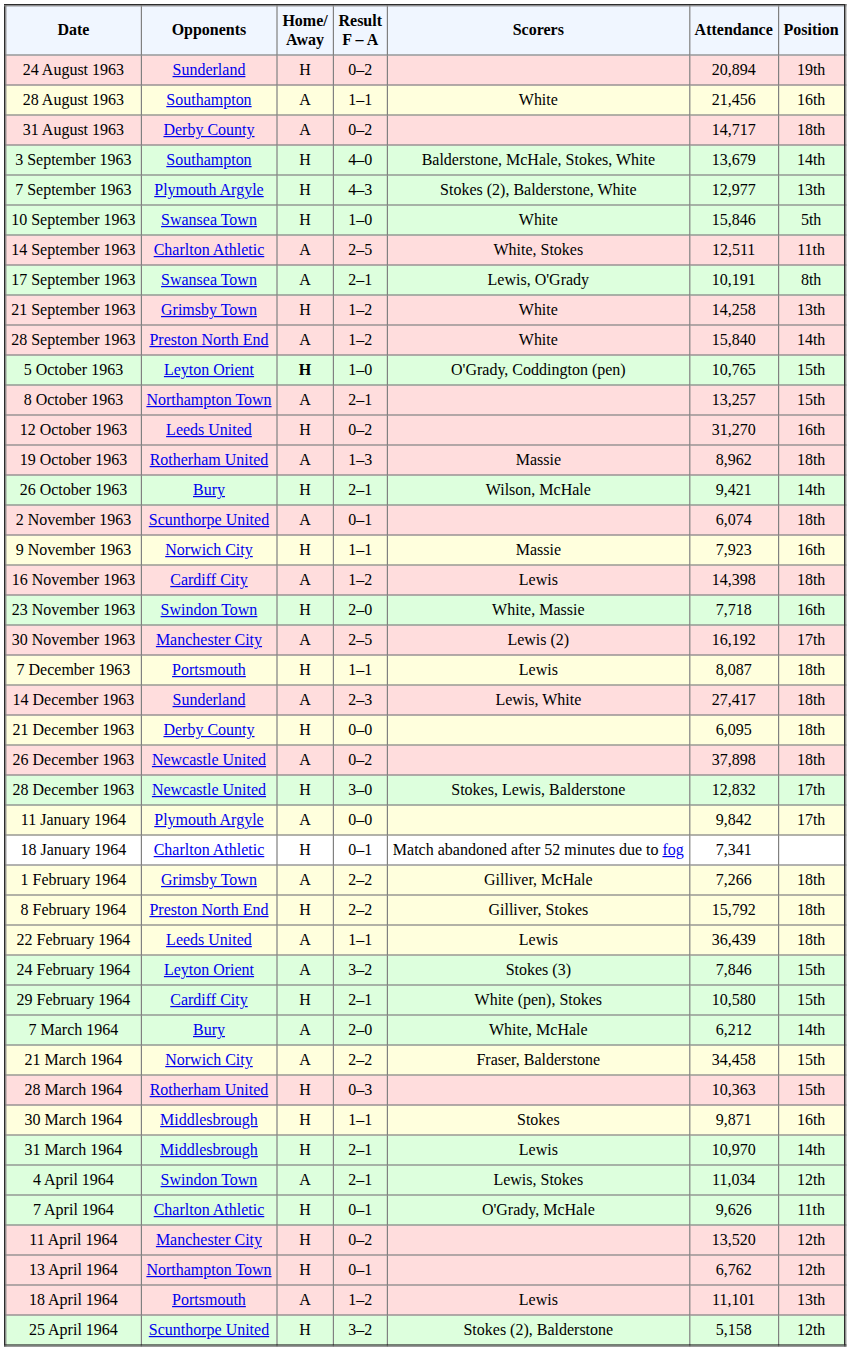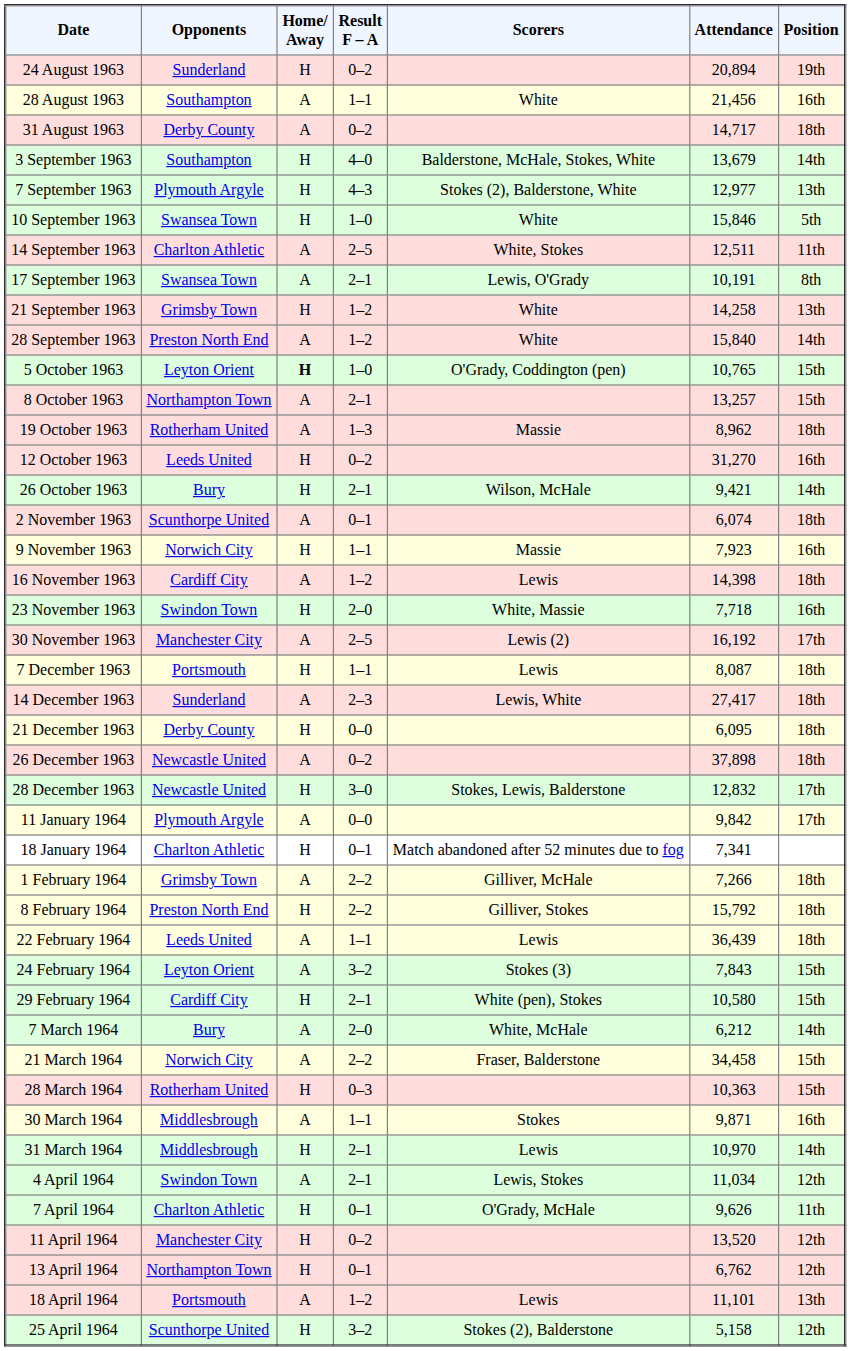 <table border="2" cellpadding="4" style="border-collapse:collapse; text-align:center; font-size:smaller;">
 <tr style="background:#f0f6ff;">
 <th><strong>Date</strong></th>
 <th><strong>Opponents</strong></th>
 <th><strong>Home/<br>Away</strong></th>
 <th><strong>Result<br>F – A</strong></th>
 <th><strong>Scorers</strong></th>
 <th><strong>Attendance</strong></th>
 <th><strong>Position</strong></th>
 </tr>
 <tr style="background:#fdd;">
 <td>24 August 1963</td>
 <td><a href='#'>Sunderland</a></td>
 <td>H</td>
 <td>0–2</td>
 <td></td>
 <td>20,894</td>
 <td>19th</td>
 </tr>
 <tr style="background:#ffd;">
 <td>28 August 1963</td>
 <td><a href='#'>Southampton</a></td>
 <td>A</td>
 <td>1–1</td>
 <td>White</td>
 <td>21,456</td>
 <td>16th</td>
 </tr>
 <tr style="background:#fdd;">
 <td>31 August 1963</td>
 <td><a href='#'>Derby County</a></td>
 <td>A</td>
 <td>0–2</td>
 <td></td>
 <td>14,717</td>
 <td>18th</td>
 </tr>
 <tr style="background:#dfd;">
 <td>3 September 1963</td>
 <td><a href='#'>Southampton</a></td>
 <td>H</td>
 <td>4–0</td>
 <td>Balderstone, McHale, Stokes, White</td>
 <td>13,679</td>
 <td>14th</td>
 </tr>
 <tr style="background:#dfd;">
 <td>7 September 1963</td>
 <td><a href='#'>Plymouth Argyle</a></td>
 <td>H</td>
 <td>4–3</td>
 <td>Stokes (2), Balderstone, White</td>
 <td>12,977</td>
 <td>13th</td>
 </tr>
 <tr style="background:#dfd;">
 <td>10 September 1963</td>
 <td><a href='#'>Swansea Town</a></td>
 <td>H</td>
 <td>1–0</td>
 <td>White</td>
 <td>15,846</td>
 <td>5th</td>
 </tr>
 <tr style="background:#fdd;">
 <td>14 September 1963</td>
 <td><a href='#'>Charlton Athletic</a></td>
 <td>A</td>
 <td>2–5</td>
 <td>White, Stokes</td>
 <td>12,511</td>
 <td>11th</td>
 </tr>
 <tr style="background:#dfd;">
 <td>17 September 1963</td>
 <td><a href='#'>Swansea Town</a></td>
 <td>A</td>
 <td>2–1</td>
 <td>Lewis, O'Grady</td>
 <td>10,191</td>
 <td>8th</td>
 </tr>
 <tr style="background:#fdd;">
 <td>21 September 1963</td>
 <td><a href='#'>Grimsby Town</a></td>
 <td>H</td>
 <td>1–2</td>
 <td>White</td>
 <td>14,258</td>
 <td>13th</td>
 </tr>
 <tr style="background:#fdd;">
 <td>28 September 1963</td>
 <td><a href='#'>Preston North End</a></td>
 <td>A</td>
 <td>1–2</td>
 <td>White</td>
 <td>15,840</td>
 <td>14th</td>
 </tr>
 <tr style="background:#dfd;">
 <td>5 October 1963</td>
 <td><a href='#'>Leyton Orient</a></td>
 <td><strong>H</strong></td>
 <td>1–0</td>
 <td>O'Grady, Coddington (pen)</td>
 <td>10,765</td>
 <td>15th</td>
 </tr>
 <tr style="background:#fdd;">
 <td>8 October 1963</td>
 <td><a href='#'>Northampton Town</a></td>
 <td>A</td>
 <td>2–1</td>
 <td></td>
 <td>13,257</td>
 <td>15th</td>
 </tr>
 <tr style="background:#fdd;">
+<td>19 October 1963</td>
+<td><a href='#'>Rotherham United</a></td>
+<td>A</td>
+<td>1–3</td>
+<td>Massie</td>
+<td>8,962</td>
+<td>18th</td>
+</tr>
+<tr style="background:#fdd;">
 <td>12 October 1963</td>
 <td><a href='#'>Leeds United</a></td>
 <td>H</td>
 <td>0–2</td>
 <td></td>
 <td>31,270</td>
 <td>16th</td>
-</tr>
-<tr style="background:#fdd;">
-<td>19 October 1963</td>
-<td><a href='#'>Rotherham United</a></td>
-<td>A</td>
-<td>1–3</td>
-<td>Massie</td>
-<td>8,962</td>
-<td>18th</td>
 </tr>
 <tr style="background:#dfd;">
 <td>26 October 1963</td>
 <td><a href='#'>Bury</a></td>
 <td>H</td>
 <td>2–1</td>
 <td>Wilson, McHale</td>
 <td>9,421</td>
 <td>14th</td>
 </tr>
 <tr style="background:#fdd;">
 <td>2 November 1963</td>
 <td><a href='#'>Scunthorpe United</a></td>
 <td>A</td>
 <td>0–1</td>
 <td></td>
 <td>6,074</td>
 <td>18th</td>
 </tr>
 <tr style="background:#ffd;">
 <td>9 November 1963</td>
 <td><a href='#'>Norwich City</a></td>
 <td>H</td>
 <td>1–1</td>
 <td>Massie</td>
 <td>7,923</td>
 <td>16th</td>
 </tr>
 <tr style="background:#fdd;">
 <td>16 November 1963</td>
 <td><a href='#'>Cardiff City</a></td>
 <td>A</td>
 <td>1–2</td>
 <td>Lewis</td>
 <td>14,398</td>
 <td>18th</td>
 </tr>
 <tr style="background:#dfd;">
 <td>23 November 1963</td>
 <td><a href='#'>Swindon Town</a></td>
 <td>H</td>
 <td>2–0</td>
 <td>White, Massie</td>
 <td>7,718</td>
 <td>16th</td>
 </tr>
 <tr style="background:#fdd;">
 <td>30 November 1963</td>
 <td><a href='#'>Manchester City</a></td>
 <td>A</td>
 <td>2–5</td>
 <td>Lewis (2)</td>
 <td>16,192</td>
 <td>17th</td>
 </tr>
 <tr style="background:#ffd;">
 <td>7 December 1963</td>
 <td><a href='#'>Portsmouth</a></td>
 <td>H</td>
 <td>1–1</td>
 <td>Lewis</td>
 <td>8,087</td>
 <td>18th</td>
 </tr>
 <tr style="background:#fdd;">
 <td>14 December 1963</td>
 <td><a href='#'>Sunderland</a></td>
 <td>A</td>
 <td>2–3</td>
 <td>Lewis, White</td>
 <td>27,417</td>
 <td>18th</td>
 </tr>
 <tr style="background:#ffd;">
 <td>21 December 1963</td>
 <td><a href='#'>Derby County</a></td>
 <td>H</td>
 <td>0–0</td>
 <td></td>
 <td>6,095</td>
 <td>18th</td>
 </tr>
 <tr style="background:#fdd;">
 <td>26 December 1963</td>
 <td><a href='#'>Newcastle United</a></td>
 <td>A</td>
 <td>0–2</td>
 <td></td>
 <td>37,898</td>
 <td>18th</td>
 </tr>
 <tr style="background:#dfd;">
 <td>28 December 1963</td>
 <td><a href='#'>Newcastle United</a></td>
 <td>H</td>
 <td>3–0</td>
 <td>Stokes, Lewis, Balderstone</td>
 <td>12,832</td>
 <td>17th</td>
 </tr>
 <tr style="background:#ffd;">
 <td>11 January 1964</td>
 <td><a href='#'>Plymouth Argyle</a></td>
 <td>A</td>
 <td>0–0</td>
 <td></td>
 <td>9,842</td>
 <td>17th</td>
 </tr>
 <tr style="background:#fff;">
 <td>18 January 1964</td>
 <td><a href='#'>Charlton Athletic</a></td>
 <td>H</td>
 <td>0–1</td>
 <td>Match abandoned after 52 minutes due to <a href='#'>fog</a></td>
 <td>7,341</td>
 <td></td>
 </tr>
 <tr style="background:#ffd;">
 <td>1 February 1964</td>
 <td><a href='#'>Grimsby Town</a></td>
 <td>A</td>
 <td>2–2</td>
 <td>Gilliver, McHale</td>
 <td>7,266</td>
 <td>18th</td>
 </tr>
 <tr style="background:#ffd;">
 <td>8 February 1964</td>
 <td><a href='#'>Preston North End</a></td>
 <td>H</td>
 <td>2–2</td>
 <td>Gilliver, Stokes</td>
 <td>15,792</td>
 <td>18th</td>
 </tr>
 <tr style="background:#ffd;">
 <td>22 February 1964</td>
 <td><a href='#'>Leeds United</a></td>
 <td>A</td>
 <td>1–1</td>
 <td>Lewis</td>
 <td>36,439</td>
 <td>18th</td>
 </tr>
 <tr style="background:#dfd;">
 <td>24 February 1964</td>
 <td><a href='#'>Leyton Orient</a></td>
 <td>A</td>
 <td>3–2</td>
 <td>Stokes (3)</td>
-<td>7,846</td>
+<td>7,843</td>
 <td>15th</td>
 </tr>
 <tr style="background:#dfd;">
 <td>29 February 1964</td>
 <td><a href='#'>Cardiff City</a></td>
 <td>H</td>
 <td>2–1</td>
 <td>White (pen), Stokes</td>
 <td>10,580</td>
 <td>15th</td>
 </tr>
 <tr style="background:#dfd;">
 <td>7 March 1964</td>
 <td><a href='#'>Bury</a></td>
 <td>A</td>
 <td>2–0</td>
 <td>White, McHale</td>
 <td>6,212</td>
 <td>14th</td>
 </tr>
 <tr style="background:#ffd;">
 <td>21 March 1964</td>
 <td><a href='#'>Norwich City</a></td>
 <td>A</td>
 <td>2–2</td>
 <td>Fraser, Balderstone</td>
 <td>34,458</td>
 <td>15th</td>
 </tr>
 <tr style="background:#fdd;">
 <td>28 March 1964</td>
 <td><a href='#'>Rotherham United</a></td>
 <td>H</td>
 <td>0–3</td>
 <td></td>
 <td>10,363</td>
 <td>15th</td>
 </tr>
 <tr style="background:#ffd;">
 <td>30 March 1964</td>
 <td><a href='#'>Middlesbrough</a></td>
-<td>H</td>
+<td>A</td>
 <td>1–1</td>
 <td>Stokes</td>
 <td>9,871</td>
 <td>16th</td>
 </tr>
 <tr style="background:#dfd;">
 <td>31 March 1964</td>
 <td><a href='#'>Middlesbrough</a></td>
 <td>H</td>
 <td>2–1</td>
 <td>Lewis</td>
 <td>10,970</td>
 <td>14th</td>
 </tr>
 <tr style="background:#dfd;">
 <td>4 April 1964</td>
 <td><a href='#'>Swindon Town</a></td>
 <td>A</td>
 <td>2–1</td>
 <td>Lewis, Stokes</td>
 <td>11,034</td>
 <td>12th</td>
 </tr>
 <tr style="background:#dfd;">
 <td>7 April 1964</td>
 <td><a href='#'>Charlton Athletic</a></td>
 <td>H</td>
 <td>0–1</td>
 <td>O'Grady, McHale</td>
 <td>9,626</td>
 <td>11th</td>
 </tr>
 <tr style="background:#fdd;">
 <td>11 April 1964</td>
 <td><a href='#'>Manchester City</a></td>
 <td>H</td>
 <td>0–2</td>
 <td></td>
 <td>13,520</td>
 <td>12th</td>
 </tr>
 <tr style="background:#fdd;">
 <td>13 April 1964</td>
 <td><a href='#'>Northampton Town</a></td>
 <td>H</td>
 <td>0–1</td>
 <td></td>
 <td>6,762</td>
 <td>12th</td>
 </tr>
 <tr style="background:#fdd;">
 <td>18 April 1964</td>
 <td><a href='#'>Portsmouth</a></td>
 <td>A</td>
 <td>1–2</td>
 <td>Lewis</td>
 <td>11,101</td>
 <td>13th</td>
 </tr>
 <tr style="background:#dfd;">
 <td>25 April 1964</td>
 <td><a href='#'>Scunthorpe United</a></td>
 <td>H</td>
 <td>3–2</td>
 <td>Stokes (2), Balderstone</td>
 <td>5,158</td>
 <td>12th</td>
 </tr>
 </table>
